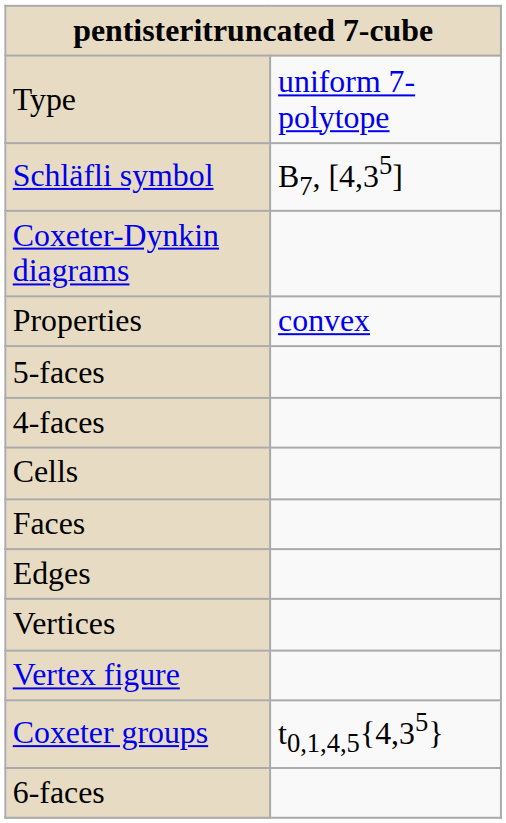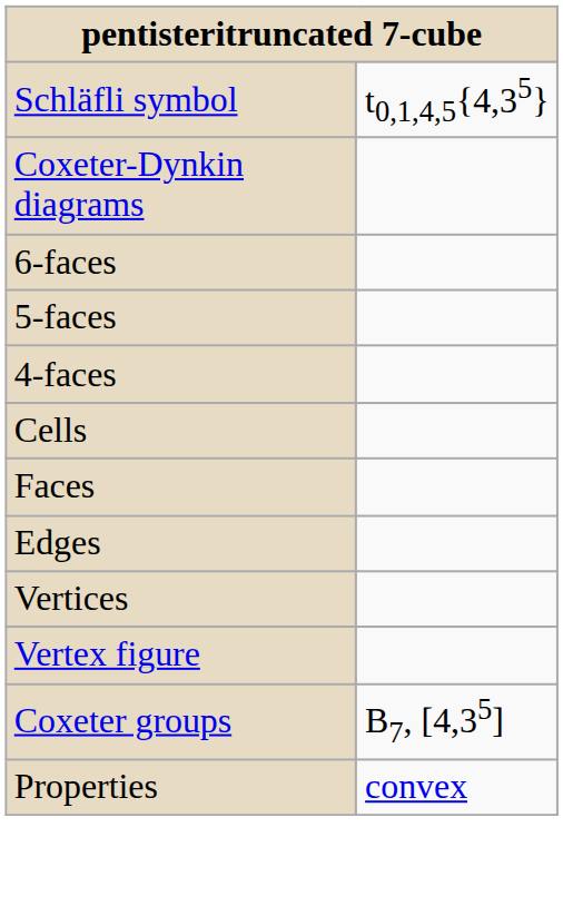 <table class="wikitable" style="margin-left:10px; float:right; width:250px;">
 <tr>
 <th style="background:#e7dcc3;" colspan="2">pentisteritruncated 7-cube</th>
 </tr>
 <tr>
-<td style="background:#e7dcc3;">Type</td>
-<td><a href='#'>uniform 7-polytope</a></td>
-</tr>
-<tr>
 <td style="background:#e7dcc3;"><a href='#'>Schläfli symbol</a></td>
-<td>B<sub>7</sub>, [4,3<sup>5</sup>]</td>
+<td>t<sub>0,1,4,5</sub>{4,3<sup>5</sup>}</td>
 </tr>
 <tr>
 <td style="background:#e7dcc3;"><a href='#'>Coxeter-Dynkin diagrams</a></td>
 <td></td>
 </tr>
 <tr>
-<td style="background:#e7dcc3;">Properties</td>
-<td><a href='#'>convex</a></td>
+<td style="background:#e7dcc3;">6-faces</td>
+<td></td>
 </tr>
 <tr>
 <td style="background:#e7dcc3;">5-faces</td>
 <td></td>
 </tr>
 <tr>
 <td style="background:#e7dcc3;">4-faces</td>
 <td></td>
 </tr>
 <tr>
 <td style="background:#e7dcc3;">Cells</td>
 <td></td>
 </tr>
 <tr>
 <td style="background:#e7dcc3;">Faces</td>
 <td></td>
 </tr>
 <tr>
 <td style="background:#e7dcc3;">Edges</td>
 <td></td>
 </tr>
 <tr>
 <td style="background:#e7dcc3;">Vertices</td>
 <td></td>
 </tr>
 <tr>
 <td style="background:#e7dcc3;"><a href='#'>Vertex figure</a></td>
 <td></td>
 </tr>
 <tr>
 <td style="background:#e7dcc3;"><a href='#'>Coxeter groups</a></td>
-<td>t<sub>0,1,4,5</sub>{4,3<sup>5</sup>}</td>
+<td>B<sub>7</sub>, [4,3<sup>5</sup>]</td>
 </tr>
 <tr>
-<td style="background:#e7dcc3;">6-faces</td>
-<td></td>
+<td style="background:#e7dcc3;">Properties</td>
+<td><a href='#'>convex</a></td>
 </tr>
 </table>
